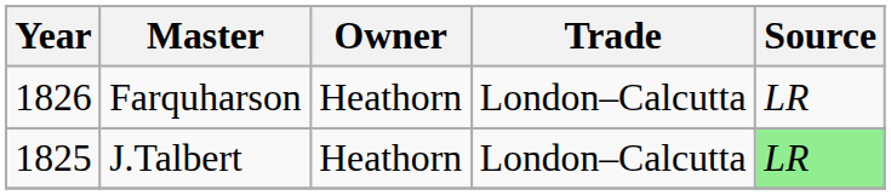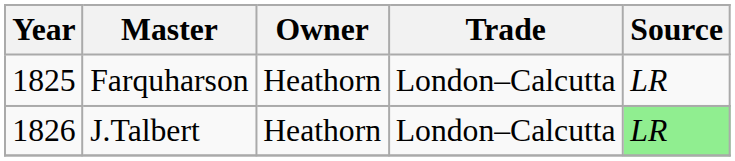 <table class=" wikitable">
 <tr>
 <th>Year</th>
 <th>Master</th>
 <th>Owner</th>
 <th>Trade</th>
 <th>Source</th>
 </tr>
 <tr>
-<td>1826</td>
+<td>1825</td>
 <td>Farquharson</td>
 <td>Heathorn</td>
 <td>London–Calcutta</td>
 <td><em>LR</em></td>
 </tr>
 <tr>
-<td>1825</td>
+<td>1826</td>
 <td>J.Talbert</td>
 <td>Heathorn</td>
 <td>London–Calcutta</td>
 <td style="background: lightgreen;"><em>LR</em></td>
 </tr>
 <tr>
 </tr>
 </table>
